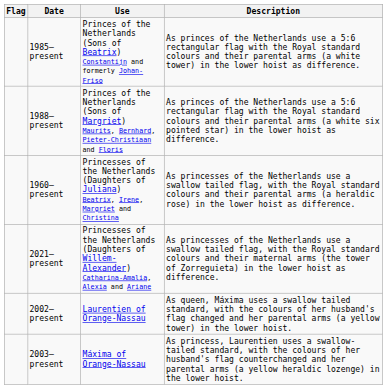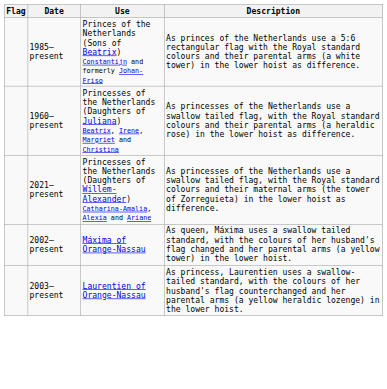 <table class="wikitable">
 <tr style="background:#efefef;">
 <th>Flag</th>
 <th style="width:150px;">Date</th>
 <th style="width:250px;">Use</th>
 <th style="width:1024px;">Description</th>
 </tr>
 <tr>
 <td></td>
 <td>1985–present</td>
 <td>Princes of the Netherlands<br>(Sons of <a href='#'>Beatrix</a>)<br><small><a href='#'>Constantijn</a> and formerly <a href='#'>Johan-Friso</a></small></td>
 <td>As princes of the Netherlands use a 5:6 rectangular flag with the Royal standard colours and their parental arms (a white tower) in the lower hoist as difference.</td>
-</tr>
-<tr>
-<td></td>
-<td>1988–present</td>
-<td>Princes of the Netherlands<br>(Sons of <a href='#'>Margriet</a>)<br><small><a href='#'>Maurits</a>, <a href='#'>Bernhard</a>, <a href='#'>Pieter-Christiaan</a> and <a href='#'>Floris</a></small></td>
-<td>As princes of the Netherlands use a 5:6 rectangular flag with the Royal standard colours and their parental arms (a white six pointed star) in the lower hoist as difference.</td>
 </tr>
 <tr>
 <td></td>
 <td>1960–present</td>
 <td>Princesses of the Netherlands<br>(Daughters of <a href='#'>Juliana</a>)<br><small><a href='#'>Beatrix</a>, <a href='#'>Irene</a>, <a href='#'>Margriet</a> and <a href='#'>Christina</a></small></td>
 <td>As princesses of the Netherlands use a swallow tailed flag, with the Royal standard colours and their parental arms (a heraldic rose) in the lower hoist as difference.</td>
 </tr>
 <tr>
 <td></td>
 <td>2021–present</td>
 <td>Princesses of the Netherlands<br>(Daughters of <a href='#'>Willem-Alexander</a>)<br><small><a href='#'>Catharina-Amalia</a>, <a href='#'>Alexia</a> and <a href='#'>Ariane</a></small></td>
 <td>As princesses of the Netherlands use a swallow tailed flag, with the Royal standard colours and their maternal arms (the tower of Zorreguieta) in the lower hoist as difference.</td>
 </tr>
 <tr>
 <td></td>
 <td>2002–present</td>
-<td><a href='#'>Laurentien of Orange-Nassau</a></td>
+<td><a href='#'>Máxima of Orange-Nassau</a></td>
 <td>As queen, Máxima uses a swallow tailed standard, with the colours of her husband's flag changed and her parental arms (a yellow tower) in the lower hoist.</td>
 </tr>
 <tr>
 <td></td>
 <td>2003–present</td>
-<td><a href='#'>Máxima of Orange-Nassau</a></td>
+<td><a href='#'>Laurentien of Orange-Nassau</a></td>
 <td>As princess, Laurentien uses a swallow-tailed standard, with the colours of her husband's flag counterchanged and her parental arms (a yellow heraldic lozenge) in the lower hoist.</td>
 </tr>
 </table>
